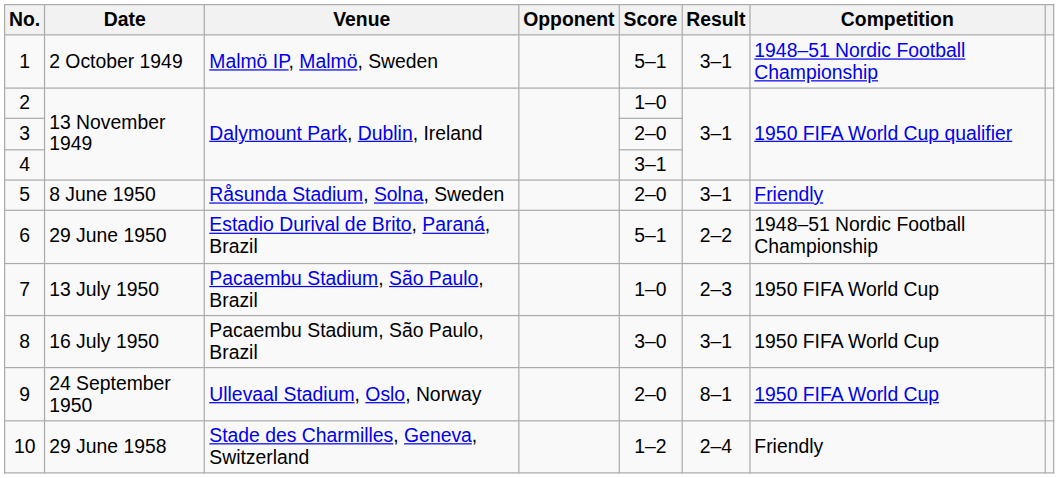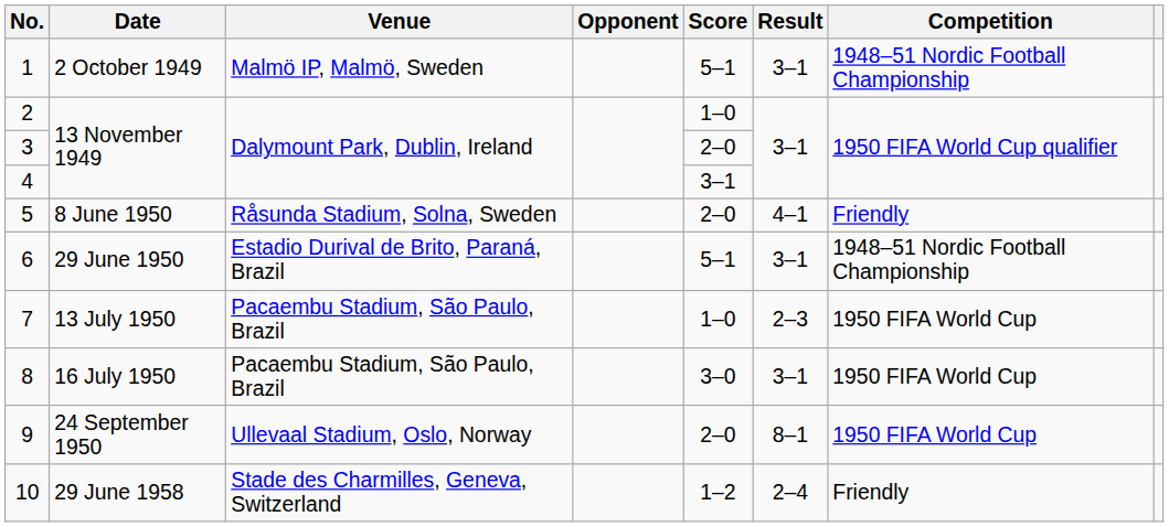 <table class="wikitable sortable">
 <tr>
 <th scope="col">No.</th>
 <th scope="col">Date</th>
 <th scope="col">Venue</th>
 <th scope="col">Opponent</th>
 <th scope="col">Score</th>
 <th scope="col">Result</th>
 <th scope="col">Competition</th>
 <th scope="col" class="unsortable"></th>
 </tr>
 <tr>
 <td align="center">1</td>
 <td>2 October 1949</td>
 <td><a href='#'>Malmö IP</a>, <a href='#'>Malmö</a>, Sweden</td>
 <td></td>
 <td align="center">5–1</td>
 <td align="center">3–1</td>
 <td><a href='#'>1948–51 Nordic Football Championship</a></td>
 <td></td>
 </tr>
 <tr>
 <td align="center">2</td>
 <td rowspan="3">13 November 1949</td>
 <td rowspan="3"><a href='#'>Dalymount Park</a>, <a href='#'>Dublin</a>, Ireland</td>
 <td rowspan="3"></td>
 <td align="center">1–0</td>
 <td rowspan="3" align="center">3–1</td>
 <td rowspan="3"><a href='#'>1950 FIFA World Cup qualifier</a></td>
 <td rowspan="3"></td>
 </tr>
 <tr>
 <td align="center">3</td>
 <td align="center">2–0</td>
 </tr>
 <tr>
 <td align="center">4</td>
 <td align="center">3–1</td>
 </tr>
 <tr>
 <td align="center">5</td>
 <td>8 June 1950</td>
 <td><a href='#'>Råsunda Stadium</a>, <a href='#'>Solna</a>, Sweden</td>
 <td></td>
 <td align="center">2–0</td>
-<td align="center">3–1</td>
+<td align="center">4–1</td>
 <td><a href='#'>Friendly</a></td>
 <td></td>
 </tr>
 <tr>
 <td align="center">6</td>
 <td>29 June 1950</td>
 <td><a href='#'>Estadio Durival de Brito</a>, <a href='#'>Paraná</a>, Brazil</td>
 <td></td>
 <td align="center">5–1</td>
-<td align="center">2–2</td>
+<td align="center">3–1</td>
 <td>1948–51 Nordic Football Championship</td>
 <td></td>
 </tr>
 <tr>
 <td align="center">7</td>
 <td>13 July 1950</td>
 <td><a href='#'>Pacaembu Stadium</a>, <a href='#'>São Paulo</a>, Brazil</td>
 <td></td>
 <td align="center">1–0</td>
 <td align="center">2–3</td>
 <td>1950 FIFA World Cup</td>
 <td></td>
 </tr>
 <tr>
 <td align="center">8</td>
 <td>16 July 1950</td>
 <td>Pacaembu Stadium, São Paulo, Brazil</td>
 <td></td>
 <td align="center">3–0</td>
 <td align="center">3–1</td>
 <td>1950 FIFA World Cup</td>
 <td></td>
 </tr>
 <tr>
 <td align="center">9</td>
 <td>24 September 1950</td>
 <td><a href='#'>Ullevaal Stadium</a>, <a href='#'>Oslo</a>, Norway</td>
 <td></td>
 <td align="center">2–0</td>
 <td align="center">8–1</td>
 <td><a href='#'>1950 FIFA World Cup</a></td>
 <td></td>
 </tr>
 <tr>
 <td align="center">10</td>
 <td>29 June 1958</td>
 <td><a href='#'>Stade des Charmilles</a>, <a href='#'>Geneva</a>, Switzerland</td>
 <td></td>
 <td align="center">1–2</td>
 <td align="center">2–4</td>
 <td>Friendly</td>
 <td></td>
 </tr>
 </table>
